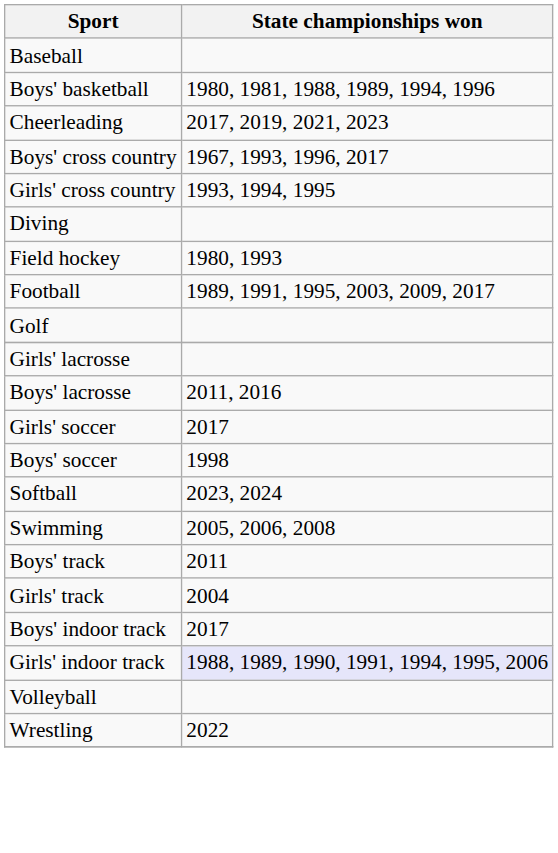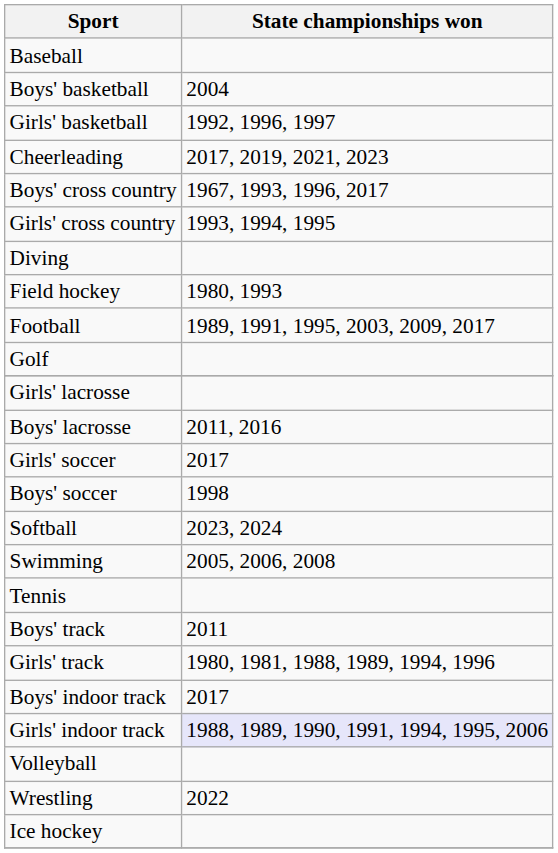 <table class="wikitable">
 <tr>
 <th>Sport</th>
 <th>State championships won</th>
 </tr>
 <tr>
 <td>Baseball</td>
 <td></td>
 </tr>
 <tr>
 <td>Boys' basketball</td>
-<td>1980, 1981, 1988, 1989, 1994, 1996</td>
+<td>2004</td>
+</tr>
+<tr>
+<td>Girls' basketball</td>
+<td>1992, 1996, 1997</td>
 </tr>
 <tr>
 <td>Cheerleading</td>
 <td>2017, 2019, 2021, 2023</td>
 </tr>
 <tr>
 <td>Boys' cross country</td>
 <td>1967, 1993, 1996, 2017</td>
 </tr>
 <tr>
 <td>Girls' cross country</td>
 <td>1993, 1994, 1995</td>
 </tr>
 <tr>
 <td>Diving</td>
 <td></td>
 </tr>
 <tr>
 <td>Field hockey</td>
 <td>1980, 1993</td>
 </tr>
 <tr>
 <td>Football</td>
 <td>1989, 1991, 1995, 2003, 2009, 2017</td>
 </tr>
 <tr>
 <td>Golf</td>
 <td></td>
 </tr>
 <tr>
 </tr>
 <tr>
 <td>Girls' lacrosse</td>
 <td></td>
 </tr>
 <tr>
 <td>Boys' lacrosse</td>
 <td>2011, 2016</td>
 </tr>
 <tr>
 <td>Girls' soccer</td>
 <td>2017</td>
 </tr>
 <tr>
 <td>Boys' soccer</td>
 <td>1998</td>
 </tr>
 <tr>
 <td>Softball</td>
 <td>2023, 2024</td>
 </tr>
 <tr>
 <td>Swimming</td>
 <td>2005, 2006, 2008</td>
 </tr>
 <tr>
+<td>Tennis</td>
+<td></td>
+</tr>
+<tr>
 <td>Boys' track</td>
 <td>2011</td>
 </tr>
 <tr>
 <td>Girls' track</td>
-<td>2004</td>
+<td>1980, 1981, 1988, 1989, 1994, 1996</td>
 </tr>
 <tr>
 <td>Boys' indoor track</td>
 <td>2017</td>
 </tr>
 <tr>
 <td>Girls' indoor track</td>
 <td style="background: lavender;">1988, 1989, 1990, 1991, 1994, 1995, 2006</td>
 </tr>
 <tr>
 <td>Volleyball</td>
 <td></td>
 </tr>
 <tr>
 <td>Wrestling</td>
 <td>2022</td>
 </tr>
 <tr>
+<td>Ice hockey</td>
+<td></td>
+</tr>
+<tr>
 </tr>
 </table>
